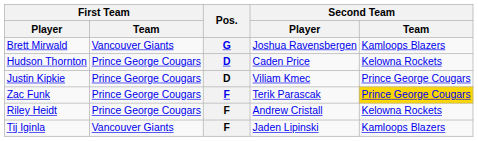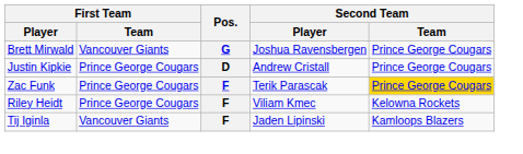 <table class="wikitable">
 <tr>
 <th colspan="2">First Team</th>
 <th style="width:10%;" rowspan="2">Pos.</th>
 <th colspan="2">Second Team</th>
 </tr>
 <tr>
 <th>Player</th>
 <th>Team</th>
 <th>Player</th>
 <th>Team</th>
 </tr>
 <tr>
 <td><a href='#'>Brett Mirwald</a></td>
 <td><a href='#'>Vancouver Giants</a></td>
 <th style="text-align:center;"><a href='#'>G</a></th>
 <td><a href='#'>Joshua Ravensbergen</a></td>
-<td><a href='#'>Kamloops Blazers</a></td>
-</tr>
-<tr>
-<td><a href='#'>Hudson Thornton</a></td>
 <td><a href='#'>Prince George Cougars</a></td>
-<th style="text-align:center;"><a href='#'>D</a></th>
-<td><a href='#'>Caden Price</a></td>
-<td><a href='#'>Kelowna Rockets</a></td>
 </tr>
 <tr>
 <td><a href='#'>Justin Kipkie</a></td>
 <td><a href='#'>Prince George Cougars</a></td>
 <th style="text-align:center;">D</th>
-<td><a href='#'>Viliam Kmec</a></td>
+<td><a href='#'>Andrew Cristall</a></td>
 <td><a href='#'>Prince George Cougars</a></td>
 </tr>
 <tr>
 <td><a href='#'>Zac Funk</a></td>
 <td><a href='#'>Prince George Cougars</a></td>
 <th style="text-align:center;"><a href='#'>F</a></th>
 <td><a href='#'>Terik Parascak</a></td>
 <td style="background: gold;"><a href='#'>Prince George Cougars</a></td>
 </tr>
 <tr>
 <td><a href='#'>Riley Heidt</a></td>
 <td><a href='#'>Prince George Cougars</a></td>
 <th style="text-align:center;">F</th>
-<td><a href='#'>Andrew Cristall</a></td>
+<td><a href='#'>Viliam Kmec</a></td>
 <td><a href='#'>Kelowna Rockets</a></td>
 </tr>
 <tr>
 <td><a href='#'>Tij Iginla</a></td>
 <td><a href='#'>Vancouver Giants</a></td>
 <th style="text-align:center;">F</th>
 <td><a href='#'>Jaden Lipinski</a></td>
 <td><a href='#'>Kamloops Blazers</a></td>
 </tr>
 </table>
